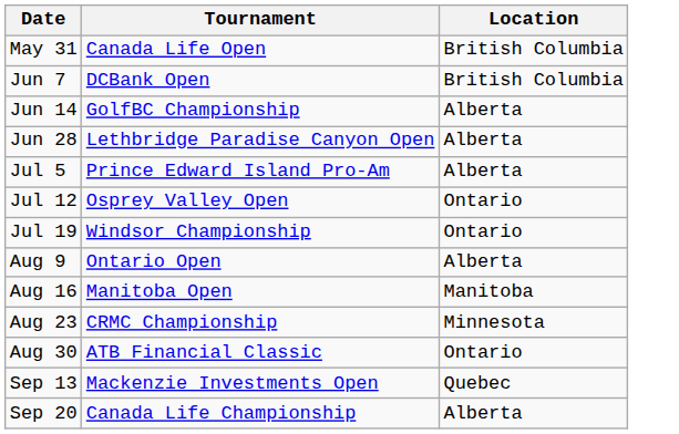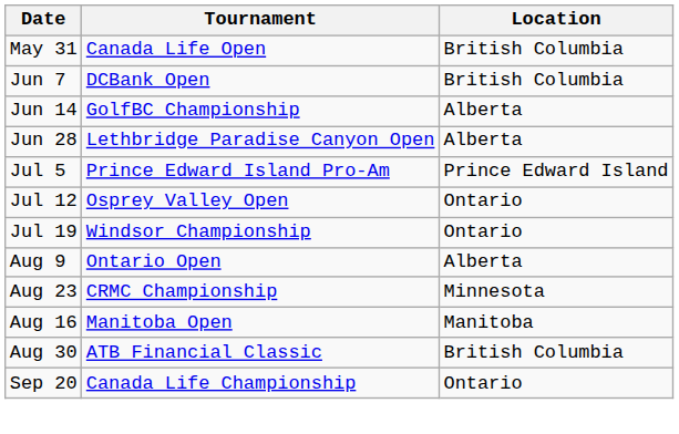 <table class="wikitable" style="font-size:95%">
 <tr>
 <th>Date</th>
 <th>Tournament</th>
 <th>Location</th>
 </tr>
 <tr>
 <td>May 31</td>
 <td><a href='#'>Canada Life Open</a></td>
 <td>British Columbia</td>
 </tr>
 <tr>
 <td>Jun 7</td>
 <td><a href='#'>DCBank Open</a></td>
 <td>British Columbia</td>
 </tr>
 <tr>
 <td>Jun 14</td>
 <td><a href='#'>GolfBC Championship</a></td>
 <td>Alberta</td>
 </tr>
 <tr>
 <td>Jun 28</td>
 <td><a href='#'>Lethbridge Paradise Canyon Open</a></td>
 <td>Alberta</td>
 </tr>
 <tr>
 <td>Jul 5</td>
 <td><a href='#'>Prince Edward Island Pro-Am</a></td>
-<td>Alberta</td>
+<td>Prince Edward Island</td>
 </tr>
 <tr>
 <td>Jul 12</td>
 <td><a href='#'>Osprey Valley Open</a></td>
 <td>Ontario</td>
 </tr>
 <tr>
 <td>Jul 19</td>
 <td><a href='#'>Windsor Championship</a></td>
 <td>Ontario</td>
 </tr>
 <tr>
 <td>Aug 9</td>
 <td><a href='#'>Ontario Open</a></td>
 <td>Alberta</td>
 </tr>
 <tr>
+<td>Aug 23</td>
+<td><a href='#'>CRMC Championship</a></td>
+<td>Minnesota</td>
+</tr>
+<tr>
 <td>Aug 16</td>
 <td><a href='#'>Manitoba Open</a></td>
 <td>Manitoba</td>
 </tr>
 <tr>
-<td>Aug 23</td>
-<td><a href='#'>CRMC Championship</a></td>
-<td>Minnesota</td>
-</tr>
-<tr>
 <td>Aug 30</td>
 <td><a href='#'>ATB Financial Classic</a></td>
-<td>Ontario</td>
-</tr>
-<tr>
-<td>Sep 13</td>
-<td><a href='#'>Mackenzie Investments Open</a></td>
-<td>Quebec</td>
+<td>British Columbia</td>
 </tr>
 <tr>
 <td>Sep 20</td>
 <td><a href='#'>Canada Life Championship</a></td>
-<td>Alberta</td>
+<td>Ontario</td>
 </tr>
 </table>
